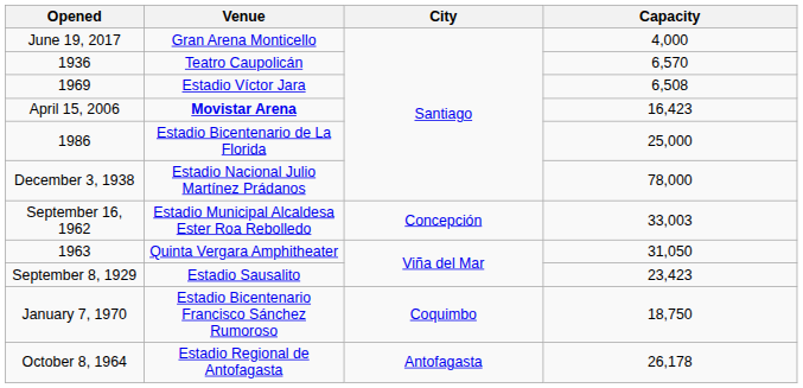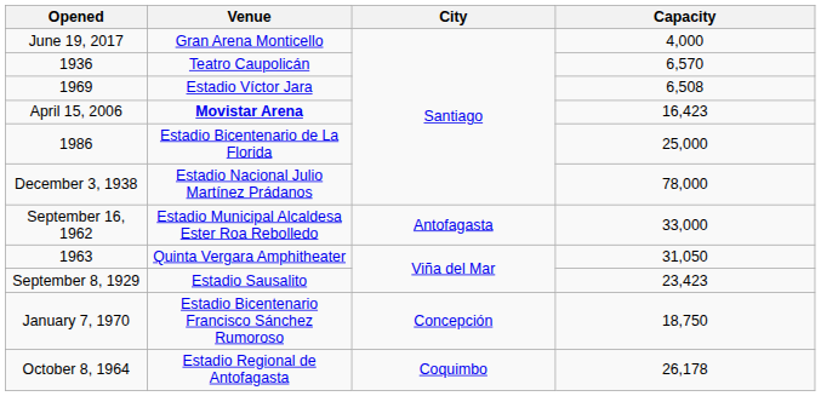 <table class="sortable wikitable" style="text-align:center;">
 <tr>
 <th scope="col" style="width:10em;">Opened</th>
 <th scope="col" style="width:15em;">Venue</th>
 <th scope="col" style="width:15em;">City</th>
 <th scope="col" style="width:20em;">Capacity</th>
 </tr>
 <tr>
 <td>June 19, 2017</td>
 <td><a href='#'>Gran Arena Monticello</a></td>
 <td rowspan="6"><a href='#'>Santiago</a></td>
 <td>4,000</td>
 </tr>
 <tr>
 <td>1936</td>
 <td><a href='#'>Teatro Caupolicán</a></td>
 <td>6,570</td>
 </tr>
 <tr>
 <td>1969</td>
 <td><a href='#'>Estadio Víctor Jara</a></td>
 <td>6,508</td>
 </tr>
 <tr>
 <td>April 15, 2006</td>
 <td><strong><a href='#'>Movistar Arena</a></strong></td>
 <td>16,423</td>
 </tr>
 <tr>
 <td>1986</td>
 <td><a href='#'>Estadio Bicentenario de La Florida</a></td>
 <td>25,000</td>
 </tr>
 <tr>
 <td>December 3, 1938</td>
 <td><a href='#'>Estadio Nacional Julio Martínez Prádanos</a></td>
 <td>78,000</td>
 </tr>
 <tr>
 <td>September 16, 1962</td>
 <td><a href='#'>Estadio Municipal Alcaldesa Ester Roa Rebolledo</a></td>
-<td><a href='#'>Concepción</a></td>
-<td>33,003</td>
+<td><a href='#'>Antofagasta</a></td>
+<td>33,000</td>
 </tr>
 <tr>
 <td>1963</td>
 <td><a href='#'>Quinta Vergara Amphitheater</a></td>
 <td rowspan="2"><a href='#'>Viña del Mar</a></td>
 <td>31,050</td>
 </tr>
 <tr>
 <td>September 8, 1929</td>
 <td><a href='#'>Estadio Sausalito</a></td>
 <td>23,423</td>
 </tr>
 <tr>
 <td>January 7, 1970</td>
 <td><a href='#'>Estadio Bicentenario Francisco Sánchez Rumoroso</a></td>
-<td><a href='#'>Coquimbo</a></td>
+<td><a href='#'>Concepción</a></td>
 <td>18,750</td>
 </tr>
 <tr>
 <td>October 8, 1964</td>
 <td><a href='#'>Estadio Regional de Antofagasta</a></td>
-<td><a href='#'>Antofagasta</a></td>
+<td><a href='#'>Coquimbo</a></td>
 <td>26,178</td>
 </tr>
 </table>
